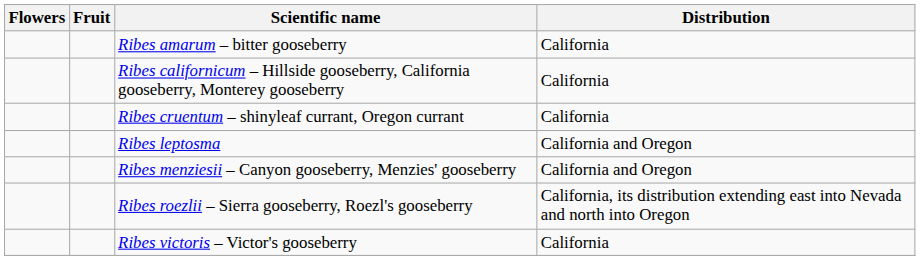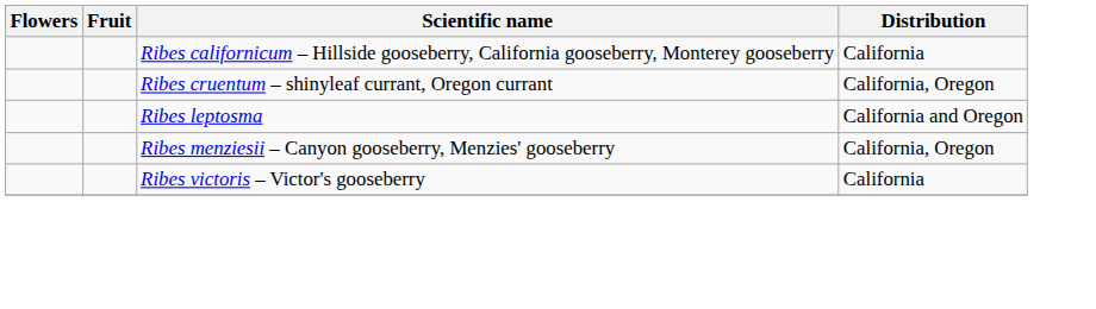 <table class="wikitable">
 <tr>
 <th>Flowers</th>
 <th>Fruit</th>
 <th>Scientific name</th>
 <th>Distribution</th>
-</tr>
-<tr>
-<td></td>
-<td></td>
-<td><em><a href='#'>Ribes amarum</a></em>  – bitter gooseberry</td>
-<td>California</td>
 </tr>
 <tr>
 <td></td>
 <td></td>
 <td><em><a href='#'>Ribes californicum</a></em>  – Hillside gooseberry, California gooseberry, Monterey gooseberry</td>
 <td>California</td>
 </tr>
 <tr>
 <td></td>
 <td></td>
 <td><em><a href='#'>Ribes cruentum</a></em>  – shinyleaf currant, Oregon currant</td>
-<td>California</td>
+<td>California, Oregon</td>
 </tr>
 <tr>
 <td></td>
 <td></td>
 <td><em><a href='#'>Ribes leptosma</a></em> </td>
 <td>California and Oregon</td>
 </tr>
 <tr>
 <td></td>
 <td></td>
 <td><em><a href='#'>Ribes menziesii</a></em>  – Canyon gooseberry, Menzies' gooseberry</td>
-<td>California and Oregon</td>
-</tr>
-<tr>
-<td></td>
-<td></td>
-<td><em><a href='#'>Ribes roezlii</a></em>  – Sierra gooseberry, Roezl's gooseberry</td>
-<td>California, its distribution extending east into Nevada and north into Oregon</td>
+<td>California, Oregon</td>
 </tr>
 <tr>
 <td></td>
 <td></td>
 <td><em><a href='#'>Ribes victoris</a></em>  – Victor's gooseberry</td>
 <td>California</td>
 </tr>
 <tr>
 </tr>
 </table>
